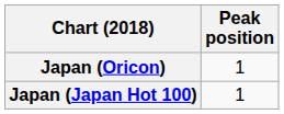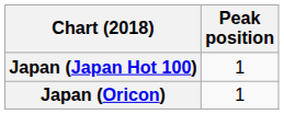 <table class="wikitable plainrowheaders" style="text-align:center;">
 <tr>
 <th>Chart (2018)</th>
 <th>Peak<br>position</th>
 </tr>
 <tr>
+<th scope="row">Japan (<a href='#'>Japan Hot 100</a>)</th>
+<td>1</td>
+</tr>
+<tr>
 <th scope="row">Japan (<a href='#'>Oricon</a>)</th>
 <td>1</td>
 </tr>
-<tr>
-<th scope="row">Japan (<a href='#'>Japan Hot 100</a>)</th>
-<td>1</td>
-</tr>
 </table>
